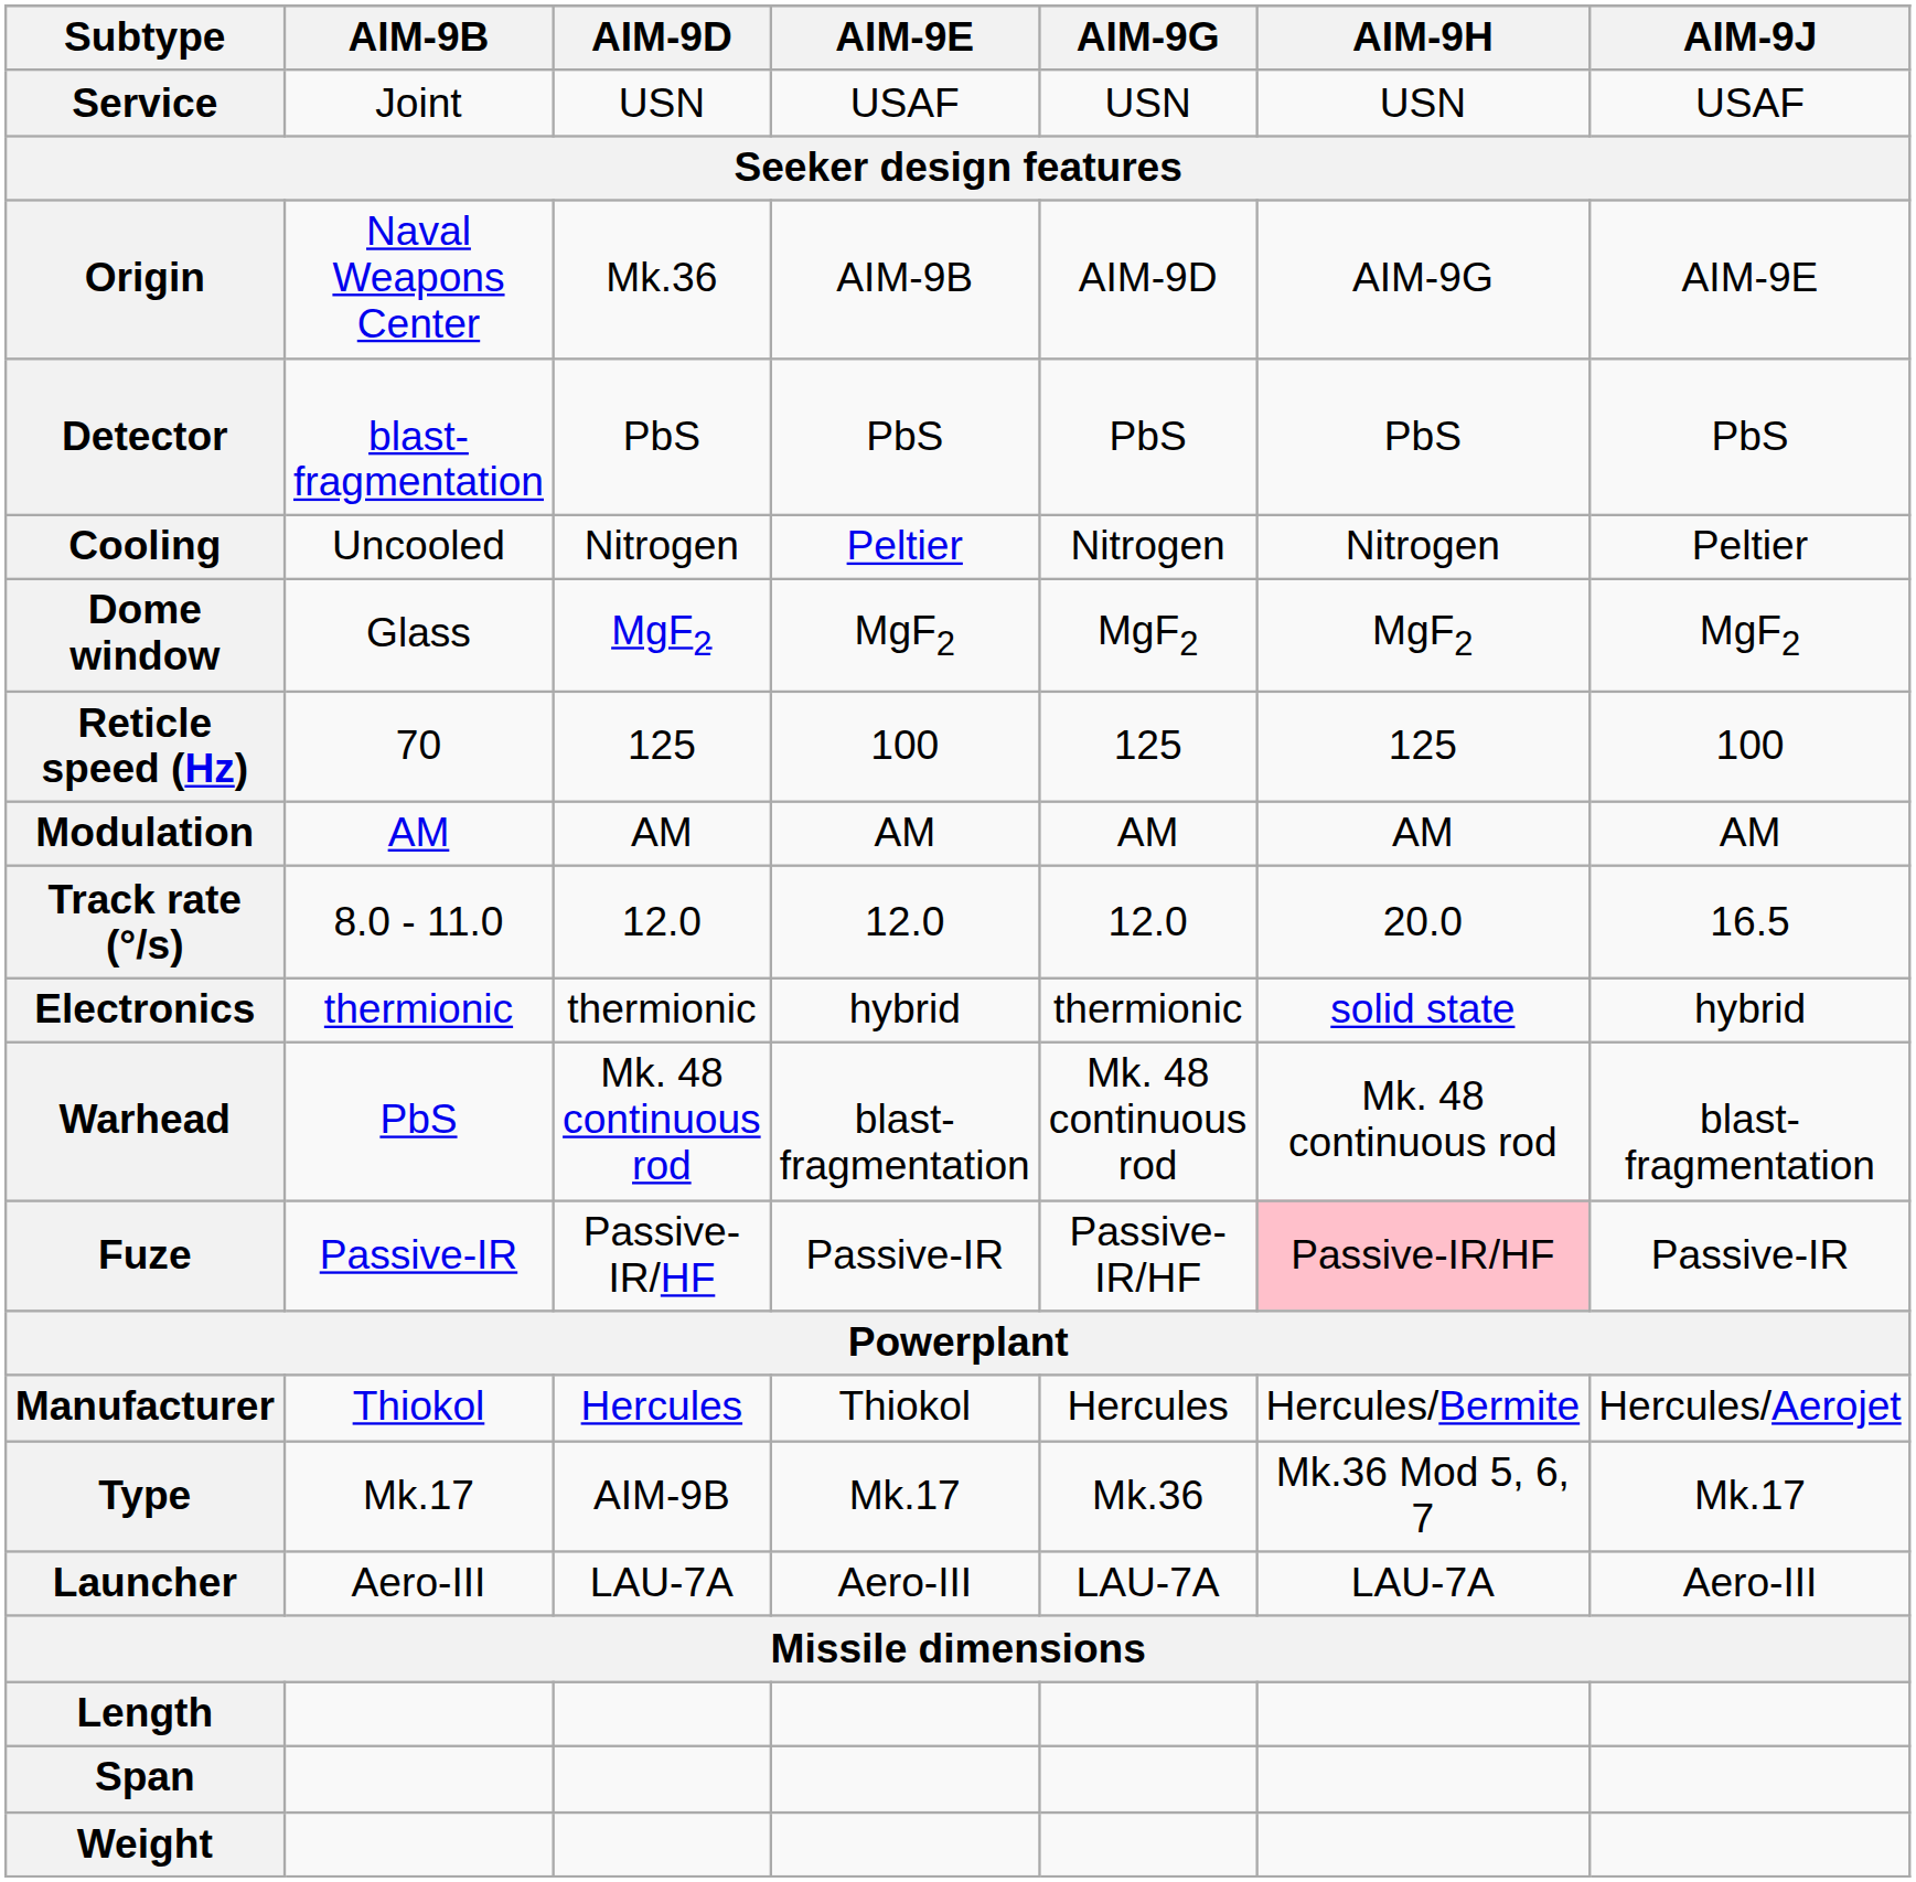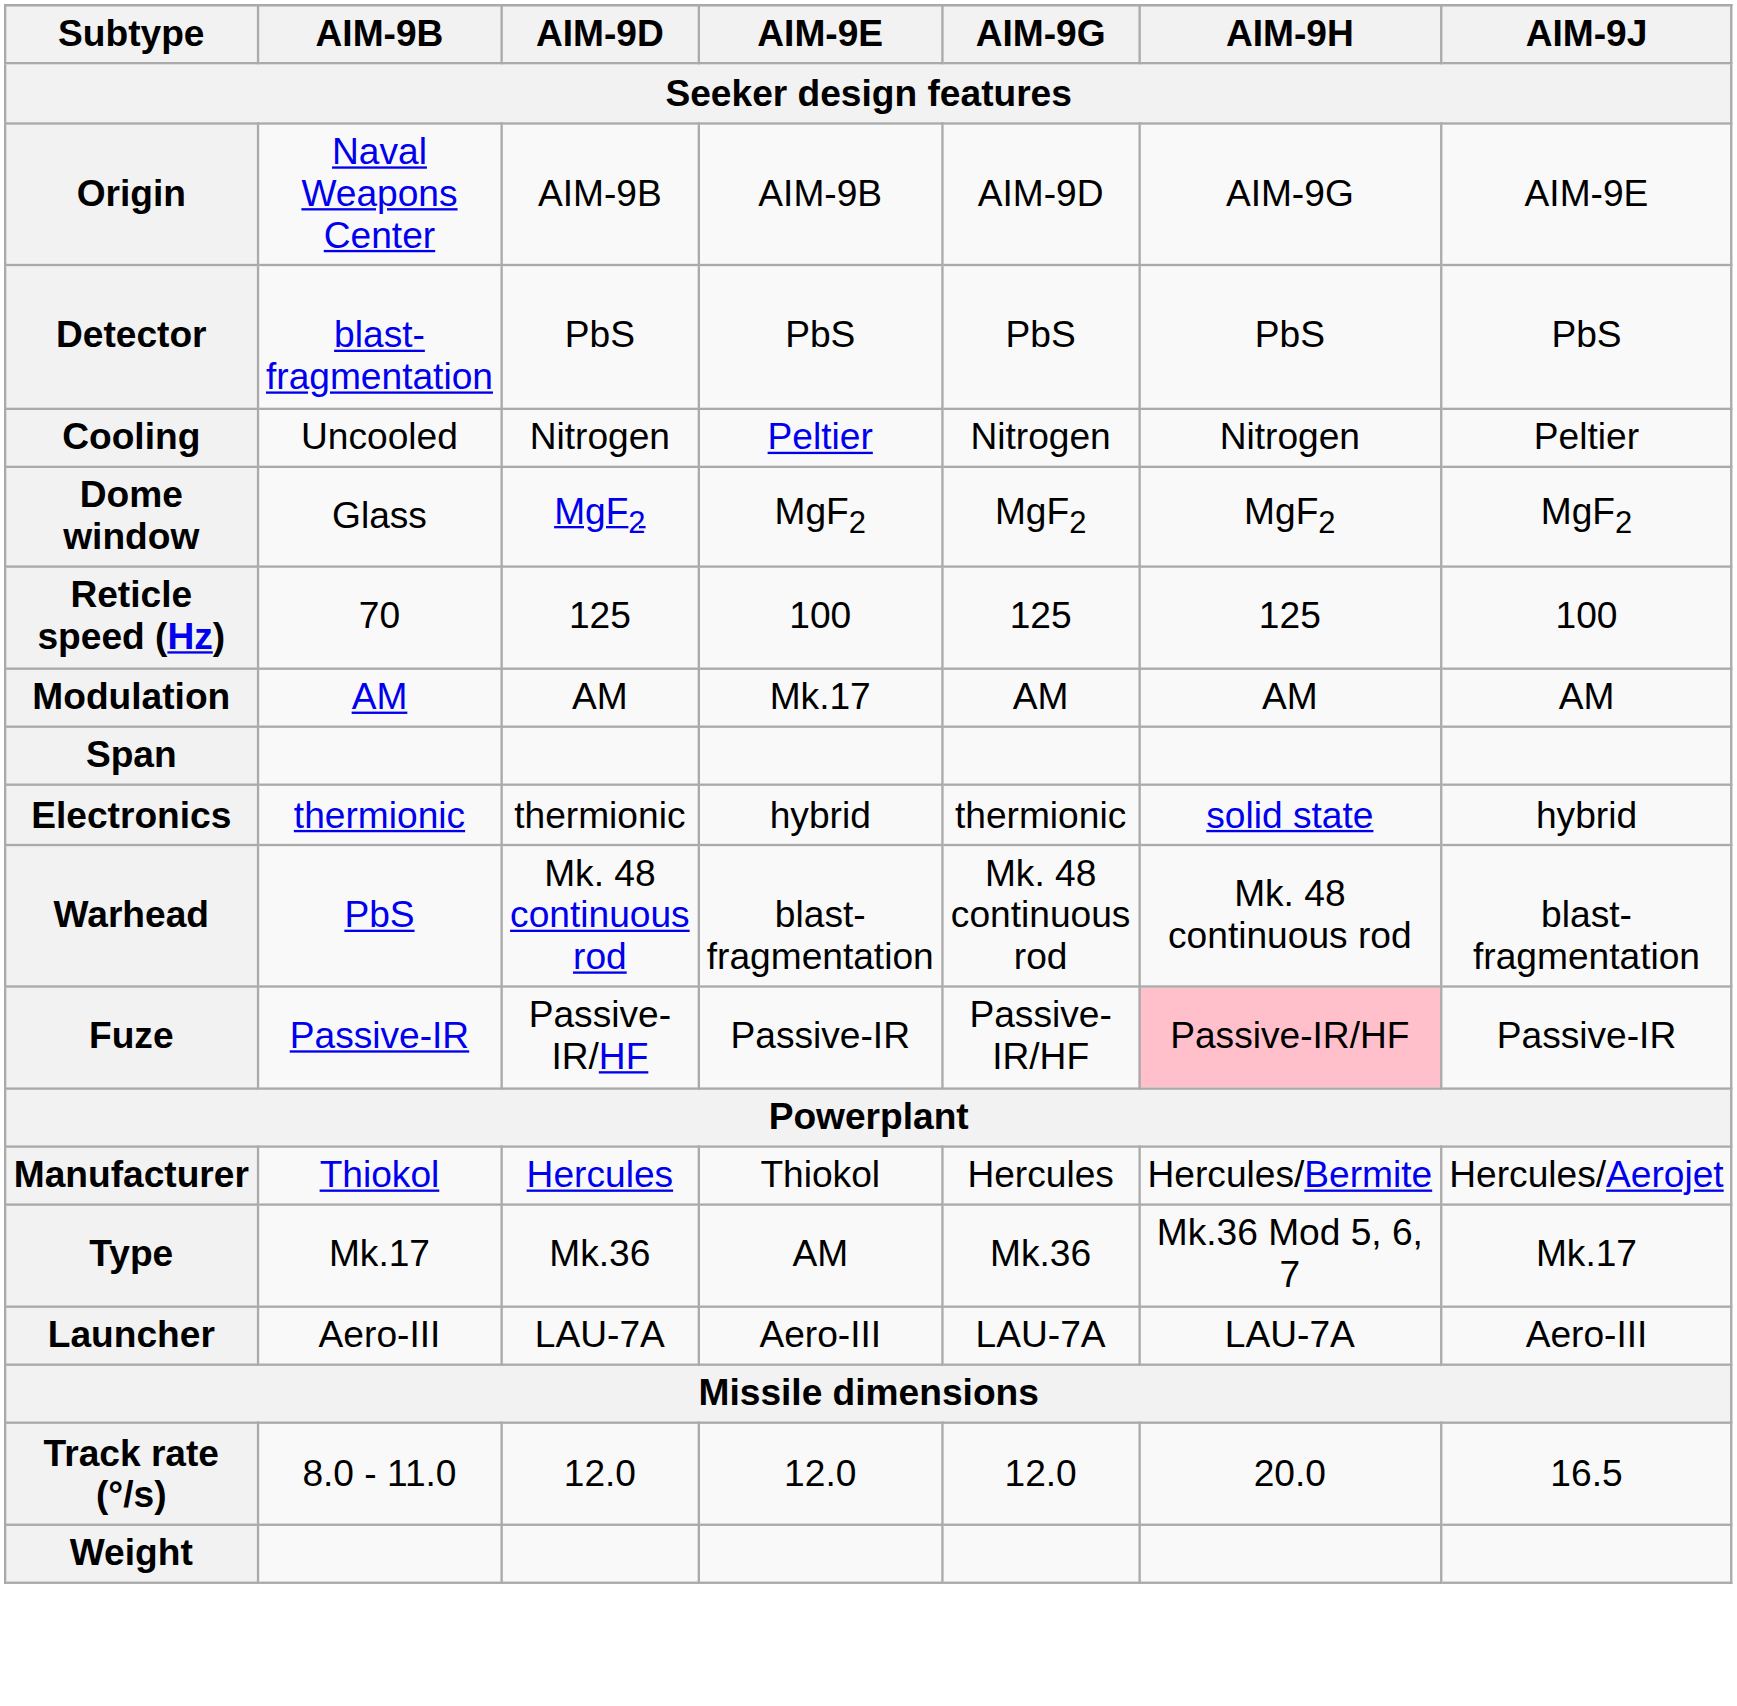 <table class="wikitable" style="text-align:center;">
 <tr>
 </tr>
 <tr>
 <th>Subtype</th>
 <th>AIM-9B</th>
 <th>AIM-9D</th>
 <th>AIM-9E</th>
 <th>AIM-9G</th>
 <th>AIM-9H</th>
 <th>AIM-9J</th>
 </tr>
 <tr>
-<th>Service</th>
-<td>Joint</td>
-<td>USN</td>
-<td>USAF</td>
-<td>USN</td>
-<td>USN</td>
-<td>USAF</td>
-</tr>
-<tr>
 <th colspan="7" rowspan="1">Seeker design features</th>
 </tr>
 <tr>
 <th>Origin</th>
 <td><a href='#'>Naval Weapons Center</a></td>
-<td>Mk.36</td>
+<td>AIM-9B</td>
 <td>AIM-9B</td>
 <td>AIM-9D</td>
 <td>AIM-9G</td>
 <td>AIM-9E</td>
 </tr>
 <tr>
 <th>Detector</th>
 <td> <br><a href='#'>blast-fragmentation</a></td>
 <td>PbS</td>
 <td>PbS</td>
 <td>PbS</td>
 <td>PbS</td>
 <td>PbS</td>
 </tr>
 <tr>
 <th>Cooling</th>
 <td>Uncooled</td>
 <td>Nitrogen</td>
 <td><a href='#'>Peltier</a></td>
 <td>Nitrogen</td>
 <td>Nitrogen</td>
 <td>Peltier</td>
 </tr>
 <tr>
 <th>Dome window</th>
 <td>Glass</td>
 <td><a href='#'>MgF<sub>2</sub></a></td>
 <td>MgF<sub>2</sub></td>
 <td>MgF<sub>2</sub></td>
 <td>MgF<sub>2</sub></td>
 <td MgF2>MgF<sub>2</sub></td>
 </tr>
 <tr>
 <th>Reticle speed (<a href='#'>Hz</a>)</th>
 <td>70</td>
 <td>125</td>
 <td>100</td>
 <td>125</td>
 <td>125</td>
 <td>100</td>
 </tr>
 <tr>
 <th>Modulation</th>
 <td><a href='#'>AM</a></td>
 <td>AM</td>
-<td>AM</td>
+<td>Mk.17</td>
 <td>AM</td>
 <td>AM</td>
 <td>AM</td>
 </tr>
 <tr>
-<th>Track rate (°/s)</th>
-<td>8.0 - 11.0</td>
-<td>12.0</td>
-<td>12.0</td>
-<td>12.0</td>
-<td>20.0</td>
-<td>16.5</td>
+<th>Span</th>
+<td></td>
+<td></td>
+<td></td>
+<td></td>
+<td></td>
+<td></td>
 </tr>
 <tr>
 <th>Electronics</th>
 <td><a href='#'>thermionic</a></td>
 <td>thermionic</td>
 <td>hybrid</td>
 <td>thermionic</td>
 <td><a href='#'>solid state</a></td>
 <td>hybrid</td>
 </tr>
 <tr>
 <th>Warhead</th>
 <td><a href='#'>PbS</a></td>
 <td> Mk. 48<br> <a href='#'>continuous rod</a></td>
 <td> <br>blast-fragmentation</td>
 <td> Mk. 48<br> continuous rod</td>
 <td> Mk. 48<br> continuous rod</td>
 <td> <br>blast-fragmentation</td>
 </tr>
 <tr>
 <th>Fuze</th>
 <td><a href='#'>Passive-IR</a></td>
 <td>Passive-IR/<a href='#'>HF</a></td>
 <td>Passive-IR</td>
 <td>Passive-IR/HF</td>
 <td style="background: pink;">Passive-IR/HF</td>
 <td>Passive-IR</td>
 </tr>
 <tr>
 <th colspan="7" rowspan="1">Powerplant</th>
 </tr>
 <tr>
 <th>Manufacturer</th>
 <td><a href='#'>Thiokol</a></td>
 <td><a href='#'>Hercules</a></td>
 <td>Thiokol</td>
 <td>Hercules</td>
 <td>Hercules/<a href='#'>Bermite</a></td>
 <td>Hercules/<a href='#'>Aerojet</a></td>
 </tr>
 <tr>
 <th>Type</th>
 <td>Mk.17</td>
-<td>AIM-9B</td>
-<td>Mk.17</td>
+<td>Mk.36</td>
+<td>AM</td>
 <td>Mk.36</td>
 <td>Mk.36 Mod 5, 6, 7</td>
 <td>Mk.17</td>
 </tr>
 <tr>
 <th>Launcher</th>
 <td>Aero-III</td>
 <td>LAU-7A</td>
 <td>Aero-III</td>
 <td>LAU-7A</td>
 <td>LAU-7A</td>
 <td>Aero-III</td>
 </tr>
 <tr>
 <th colspan="7" rowspan="1">Missile dimensions</th>
 </tr>
 <tr>
-<th>Length</th>
-<td></td>
-<td></td>
-<td></td>
-<td></td>
-<td></td>
-<td></td>
-</tr>
-<tr>
-<th>Span</th>
-<td></td>
-<td></td>
-<td></td>
-<td></td>
-<td></td>
-<td></td>
+<th>Track rate (°/s)</th>
+<td>8.0 - 11.0</td>
+<td>12.0</td>
+<td>12.0</td>
+<td>12.0</td>
+<td>20.0</td>
+<td>16.5</td>
 </tr>
 <tr>
 <th>Weight</th>
 <td></td>
 <td></td>
 <td></td>
 <td></td>
 <td></td>
 <td></td>
 </tr>
 </table>
